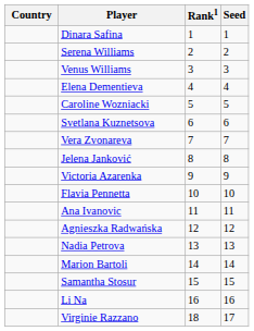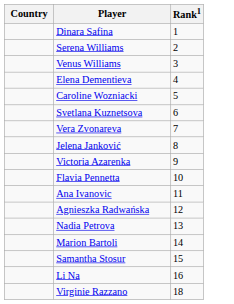 <table class="sortable wikitable">
 <tr>
 <th width="70">Country</th>
 <th width="175">Player</th>
 <th>Rank<sup>1</sup></th>
-<th>Seed</th>
 </tr>
 <tr>
 <td></td>
 <td><a href='#'>Dinara Safina</a></td>
-<td>1</td>
 <td>1</td>
 </tr>
 <tr>
 <td></td>
 <td><a href='#'>Serena Williams</a></td>
 <td>2</td>
-<td>2</td>
 </tr>
 <tr>
 <td></td>
 <td><a href='#'>Venus Williams</a></td>
-<td>3</td>
 <td>3</td>
 </tr>
 <tr>
 <td></td>
 <td><a href='#'>Elena Dementieva</a></td>
 <td>4</td>
-<td>4</td>
 </tr>
 <tr>
 <td></td>
 <td><a href='#'>Caroline Wozniacki</a></td>
-<td>5</td>
 <td>5</td>
 </tr>
 <tr>
 <td></td>
 <td><a href='#'>Svetlana Kuznetsova</a></td>
 <td>6</td>
-<td>6</td>
 </tr>
 <tr>
 <td></td>
 <td><a href='#'>Vera Zvonareva</a></td>
-<td>7</td>
 <td>7</td>
 </tr>
 <tr>
 <td></td>
 <td><a href='#'>Jelena Janković</a></td>
 <td>8</td>
-<td>8</td>
 </tr>
 <tr>
 <td></td>
 <td><a href='#'>Victoria Azarenka</a></td>
-<td>9</td>
 <td>9</td>
 </tr>
 <tr>
 <td></td>
 <td><a href='#'>Flavia Pennetta</a></td>
 <td>10</td>
-<td>10</td>
 </tr>
 <tr>
 <td></td>
 <td><a href='#'>Ana Ivanovic</a></td>
-<td>11</td>
 <td>11</td>
 </tr>
 <tr>
 <td></td>
 <td><a href='#'>Agnieszka Radwańska</a></td>
 <td>12</td>
-<td>12</td>
 </tr>
 <tr>
 <td></td>
 <td><a href='#'>Nadia Petrova</a></td>
-<td>13</td>
 <td>13</td>
 </tr>
 <tr>
 <td></td>
 <td><a href='#'>Marion Bartoli</a></td>
 <td>14</td>
-<td>14</td>
 </tr>
 <tr>
 <td></td>
 <td><a href='#'>Samantha Stosur</a></td>
-<td>15</td>
 <td>15</td>
 </tr>
 <tr>
 <td></td>
 <td><a href='#'>Li Na</a></td>
 <td>16</td>
-<td>16</td>
 </tr>
 <tr>
 <td></td>
 <td><a href='#'>Virginie Razzano</a></td>
 <td>18</td>
-<td>17</td>
 </tr>
 </table>
